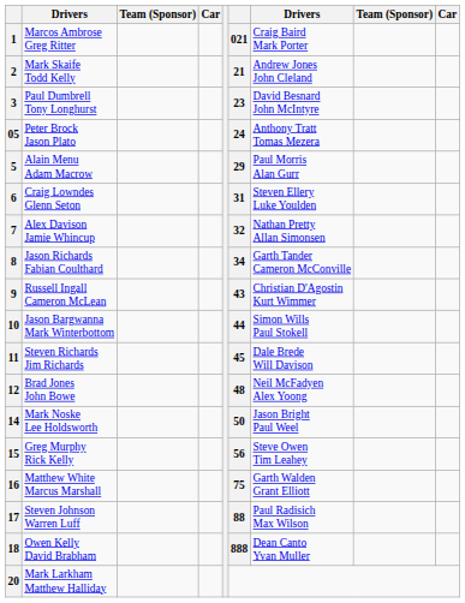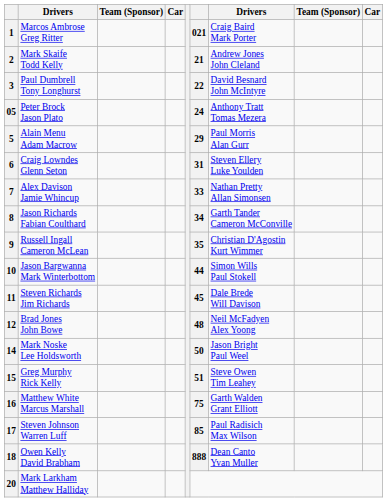 <table class="wikitable" style="font-size: 85%;">
 <tr>
 <th></th>
 <th>Drivers</th>
 <th>Team (Sponsor)</th>
 <th>Car</th>
 <th rowspan="19"></th>
 <th></th>
 <th>Drivers</th>
 <th>Team (Sponsor)</th>
 <th>Car</th>
 </tr>
 <tr>
 <th>1</th>
 <td> <a href='#'>Marcos Ambrose</a><br> <a href='#'>Greg Ritter</a></td>
 <td><br></td>
 <td></td>
 <th>021</th>
 <td> <a href='#'>Craig Baird</a><br> <a href='#'>Mark Porter</a></td>
 <td><br></td>
 <td></td>
 </tr>
 <tr>
 <th>2</th>
 <td> <a href='#'>Mark Skaife</a><br> <a href='#'>Todd Kelly</a></td>
 <td><br></td>
 <td></td>
 <th>21</th>
 <td> <a href='#'>Andrew Jones</a><br> <a href='#'>John Cleland</a></td>
 <td><br></td>
 <td></td>
 </tr>
 <tr>
 <th>3</th>
 <td> <a href='#'>Paul Dumbrell</a><br> <a href='#'>Tony Longhurst</a></td>
 <td><br></td>
 <td></td>
-<th>23</th>
+<th>22</th>
 <td> <a href='#'>David Besnard</a><br> <a href='#'>John McIntyre</a></td>
 <td><br></td>
 <td></td>
 </tr>
 <tr>
 <th>05</th>
 <td> <a href='#'>Peter Brock</a><br> <a href='#'>Jason Plato</a></td>
 <td><br></td>
 <td></td>
 <th>24</th>
 <td> <a href='#'>Anthony Tratt</a><br> <a href='#'>Tomas Mezera</a></td>
 <td><br></td>
 <td></td>
 </tr>
 <tr>
 <th>5</th>
 <td> <a href='#'>Alain Menu</a><br> <a href='#'>Adam Macrow</a></td>
 <td><br></td>
 <td></td>
 <th>29</th>
 <td> <a href='#'>Paul Morris</a><br> <a href='#'>Alan Gurr</a></td>
 <td><br></td>
 <td></td>
 </tr>
 <tr>
 <th>6</th>
 <td> <a href='#'>Craig Lowndes</a><br> <a href='#'>Glenn Seton</a></td>
 <td><br></td>
 <td></td>
 <th>31</th>
 <td> <a href='#'>Steven Ellery</a><br> <a href='#'>Luke Youlden</a></td>
 <td><br></td>
 <td></td>
 </tr>
 <tr>
 <th>7</th>
 <td> <a href='#'>Alex Davison</a><br> <a href='#'>Jamie Whincup</a></td>
 <td><br></td>
 <td></td>
-<th>32</th>
+<th>33</th>
 <td> <a href='#'>Nathan Pretty</a><br> <a href='#'>Allan Simonsen</a></td>
 <td><br></td>
 <td></td>
 </tr>
 <tr>
 <th>8</th>
 <td> <a href='#'>Jason Richards</a><br> <a href='#'>Fabian Coulthard</a></td>
 <td><br></td>
 <td></td>
 <th>34</th>
 <td> <a href='#'>Garth Tander</a><br> <a href='#'>Cameron McConville</a></td>
 <td><br></td>
 <td></td>
 </tr>
 <tr>
 <th>9</th>
 <td> <a href='#'>Russell Ingall</a><br> <a href='#'>Cameron McLean</a></td>
 <td><br></td>
 <td></td>
-<th>43</th>
+<th>35</th>
 <td> <a href='#'>Christian D'Agostin</a><br> <a href='#'>Kurt Wimmer</a></td>
 <td><br></td>
 <td></td>
 </tr>
 <tr>
 <th>10</th>
 <td> <a href='#'>Jason Bargwanna</a><br> <a href='#'>Mark Winterbottom</a></td>
 <td><br></td>
 <td></td>
 <th>44</th>
 <td> <a href='#'>Simon Wills</a><br> <a href='#'>Paul Stokell</a></td>
 <td><br></td>
 <td></td>
 </tr>
 <tr>
 <th>11</th>
 <td> <a href='#'>Steven Richards</a><br> <a href='#'>Jim Richards</a></td>
 <td><br></td>
 <td></td>
 <th>45</th>
 <td> <a href='#'>Dale Brede</a><br> <a href='#'>Will Davison</a></td>
 <td><br></td>
 <td></td>
 </tr>
 <tr>
 <th>12</th>
 <td> <a href='#'>Brad Jones</a><br> <a href='#'>John Bowe</a></td>
 <td><br></td>
 <td></td>
 <th>48</th>
 <td> <a href='#'>Neil McFadyen</a><br> <a href='#'>Alex Yoong</a></td>
 <td><br></td>
 <td></td>
 </tr>
 <tr>
 <th>14</th>
 <td> <a href='#'>Mark Noske</a><br> <a href='#'>Lee Holdsworth</a></td>
 <td><br></td>
 <td></td>
 <th>50</th>
 <td> <a href='#'>Jason Bright</a><br> <a href='#'>Paul Weel</a></td>
 <td><br></td>
 <td></td>
 </tr>
 <tr>
 <th>15</th>
 <td> <a href='#'>Greg Murphy</a><br> <a href='#'>Rick Kelly</a></td>
 <td><br></td>
 <td></td>
-<th>56</th>
+<th>51</th>
 <td> <a href='#'>Steve Owen</a><br> <a href='#'>Tim Leahey</a></td>
 <td><br></td>
 <td></td>
 </tr>
 <tr>
 <th>16</th>
 <td> <a href='#'>Matthew White</a><br> <a href='#'>Marcus Marshall</a></td>
 <td><br></td>
 <td></td>
 <th>75</th>
 <td> <a href='#'>Garth Walden</a><br> <a href='#'>Grant Elliott</a></td>
 <td><br></td>
 <td></td>
 </tr>
 <tr>
 <th>17</th>
 <td> <a href='#'>Steven Johnson</a><br> <a href='#'>Warren Luff</a></td>
 <td><br></td>
 <td></td>
-<th>88</th>
+<th>85</th>
 <td> <a href='#'>Paul Radisich</a><br> <a href='#'>Max Wilson</a></td>
 <td><br></td>
 <td></td>
 </tr>
 <tr>
 <th>18</th>
 <td> <a href='#'>Owen Kelly</a><br> <a href='#'>David Brabham</a></td>
 <td><br></td>
 <td></td>
 <th>888</th>
 <td> <a href='#'>Dean Canto</a><br> <a href='#'>Yvan Muller</a></td>
 <td><br></td>
 <td></td>
 </tr>
 <tr>
 <th>20</th>
 <td> <a href='#'>Mark Larkham</a><br> <a href='#'>Matthew Halliday</a></td>
 <td><br></td>
 <td></td>
 <td colspan=4></td>
 </tr>
 </table>
